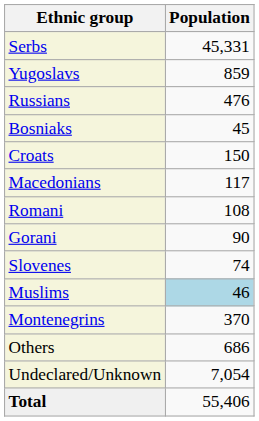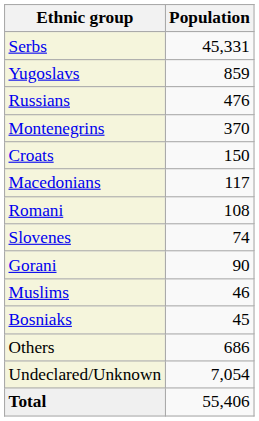 <table class="wikitable">
 <tr>
 <th>Ethnic group</th>
 <th>Population</th>
 </tr>
 <tr>
 <td style="background:#F5F5DC;"><a href='#'>Serbs</a></td>
 <td align="right">45,331</td>
 </tr>
 <tr>
 <td style="background:#F5F5DC;"><a href='#'>Yugoslavs</a></td>
 <td align="right">859</td>
 </tr>
 <tr>
 <td style="background:#F5F5DC;"><a href='#'>Russians</a></td>
 <td align="right">476</td>
 </tr>
 <tr>
-<td style="background:#F5F5DC;"><a href='#'>Bosniaks</a></td>
-<td align="right">45</td>
+<td style="background:#F5F5DC;"><a href='#'>Montenegrins</a></td>
+<td align="right">370</td>
 </tr>
 <tr>
 <td style="background:#F5F5DC;"><a href='#'>Croats</a></td>
 <td align="right">150</td>
 </tr>
 <tr>
 <td style="background:#F5F5DC;"><a href='#'>Macedonians</a></td>
 <td align="right">117</td>
 </tr>
 <tr>
 <td style="background:#F5F5DC;"><a href='#'>Romani</a></td>
 <td align="right">108</td>
 </tr>
 <tr>
+<td style="background:#F5F5DC;"><a href='#'>Slovenes</a></td>
+<td align="right">74</td>
+</tr>
+<tr>
 <td style="background:#F5F5DC;"><a href='#'>Gorani</a></td>
 <td align="right">90</td>
 </tr>
 <tr>
-<td style="background:#F5F5DC;"><a href='#'>Slovenes</a></td>
-<td align="right">74</td>
+<td style="background:#F5F5DC;"><a href='#'>Muslims</a></td>
+<td align="right">46</td>
 </tr>
 <tr>
-<td style="background:#F5F5DC;"><a href='#'>Muslims</a></td>
-<td align="right" style="background: lightblue;">46</td>
-</tr>
-<tr>
-<td style="background:#F5F5DC;"><a href='#'>Montenegrins</a></td>
-<td align="right">370</td>
+<td style="background:#F5F5DC;"><a href='#'>Bosniaks</a></td>
+<td align="right">45</td>
 </tr>
 <tr>
 <td style="background:#F5F5DC;">Others</td>
 <td align="right">686</td>
 </tr>
 <tr>
 <td style="background:#F5F5DC;">Undeclared/Unknown</td>
 <td align="right">7,054</td>
 </tr>
 <tr>
 <td style="background:#F0F0F0;"><strong>Total</strong></td>
 <td align="right">55,406</td>
 </tr>
 </table>
